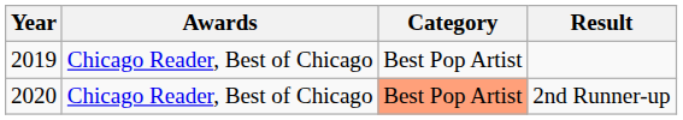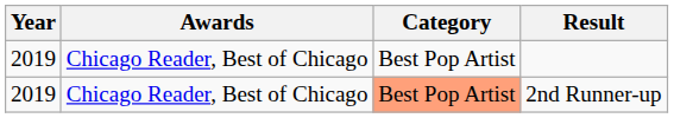 <table class="wikitable">
 <tr>
 <th>Year</th>
 <th>Awards</th>
 <th>Category</th>
 <th>Result</th>
 </tr>
 <tr>
 <td>2019</td>
 <td><a href='#'>Chicago Reader</a>, Best of Chicago</td>
 <td>Best Pop Artist</td>
 <td></td>
 </tr>
 <tr>
-<td>2020</td>
+<td>2019</td>
 <td><a href='#'>Chicago Reader</a>, Best of Chicago</td>
 <td style="background: lightsalmon;">Best Pop Artist</td>
 <td>2nd Runner-up</td>
 </tr>
 </table>
